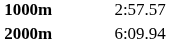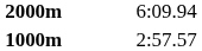 <table>
 <tr>
 <th width=100></th>
 <th width=100></th>
 <th width=200></th>
 </tr>
 <tr>
+<td><strong>2000m</strong></td>
+<td>6:09.94</td>
+<td></td>
+</tr>
+<tr>
 <td><strong>1000m</strong></td>
 <td>2:57.57</td>
 <td></td>
 </tr>
 <tr>
-<td><strong>2000m</strong></td>
-<td>6:09.94</td>
-<td></td>
-</tr>
-<tr>
 </tr>
 </table>
